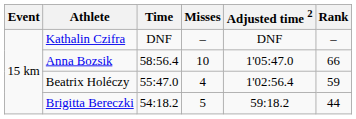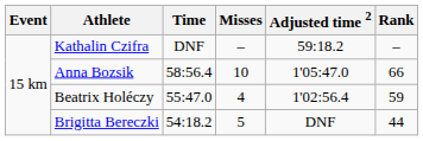 <table class="wikitable" style="font-size:90%">
 <tr>
 <th>Event</th>
 <th>Athlete</th>
 <th>Time</th>
 <th>Misses</th>
 <th>Adjusted time <sup>2</sup></th>
 <th>Rank</th>
 </tr>
 <tr>
 <td rowspan="4">15 km</td>
 <td><a href='#'>Kathalin Czifra</a></td>
 <td align="center">DNF</td>
 <td align="center">–</td>
-<td align="center">DNF</td>
+<td align="center">59:18.2</td>
 <td align="center">–</td>
 </tr>
 <tr>
 <td><a href='#'>Anna Bozsik</a></td>
 <td align="center">58:56.4</td>
 <td align="center">10</td>
 <td align="center">1'05:47.0</td>
 <td align="center">66</td>
 </tr>
 <tr>
 <td>Beatrix Holéczy</td>
 <td align="center">55:47.0</td>
 <td align="center">4</td>
 <td align="center">1'02:56.4</td>
 <td align="center">59</td>
 </tr>
 <tr>
 <td><a href='#'>Brigitta Bereczki</a></td>
 <td align="center">54:18.2</td>
 <td align="center">5</td>
-<td align="center">59:18.2</td>
+<td align="center">DNF</td>
 <td align="center">44</td>
 </tr>
 </table>
